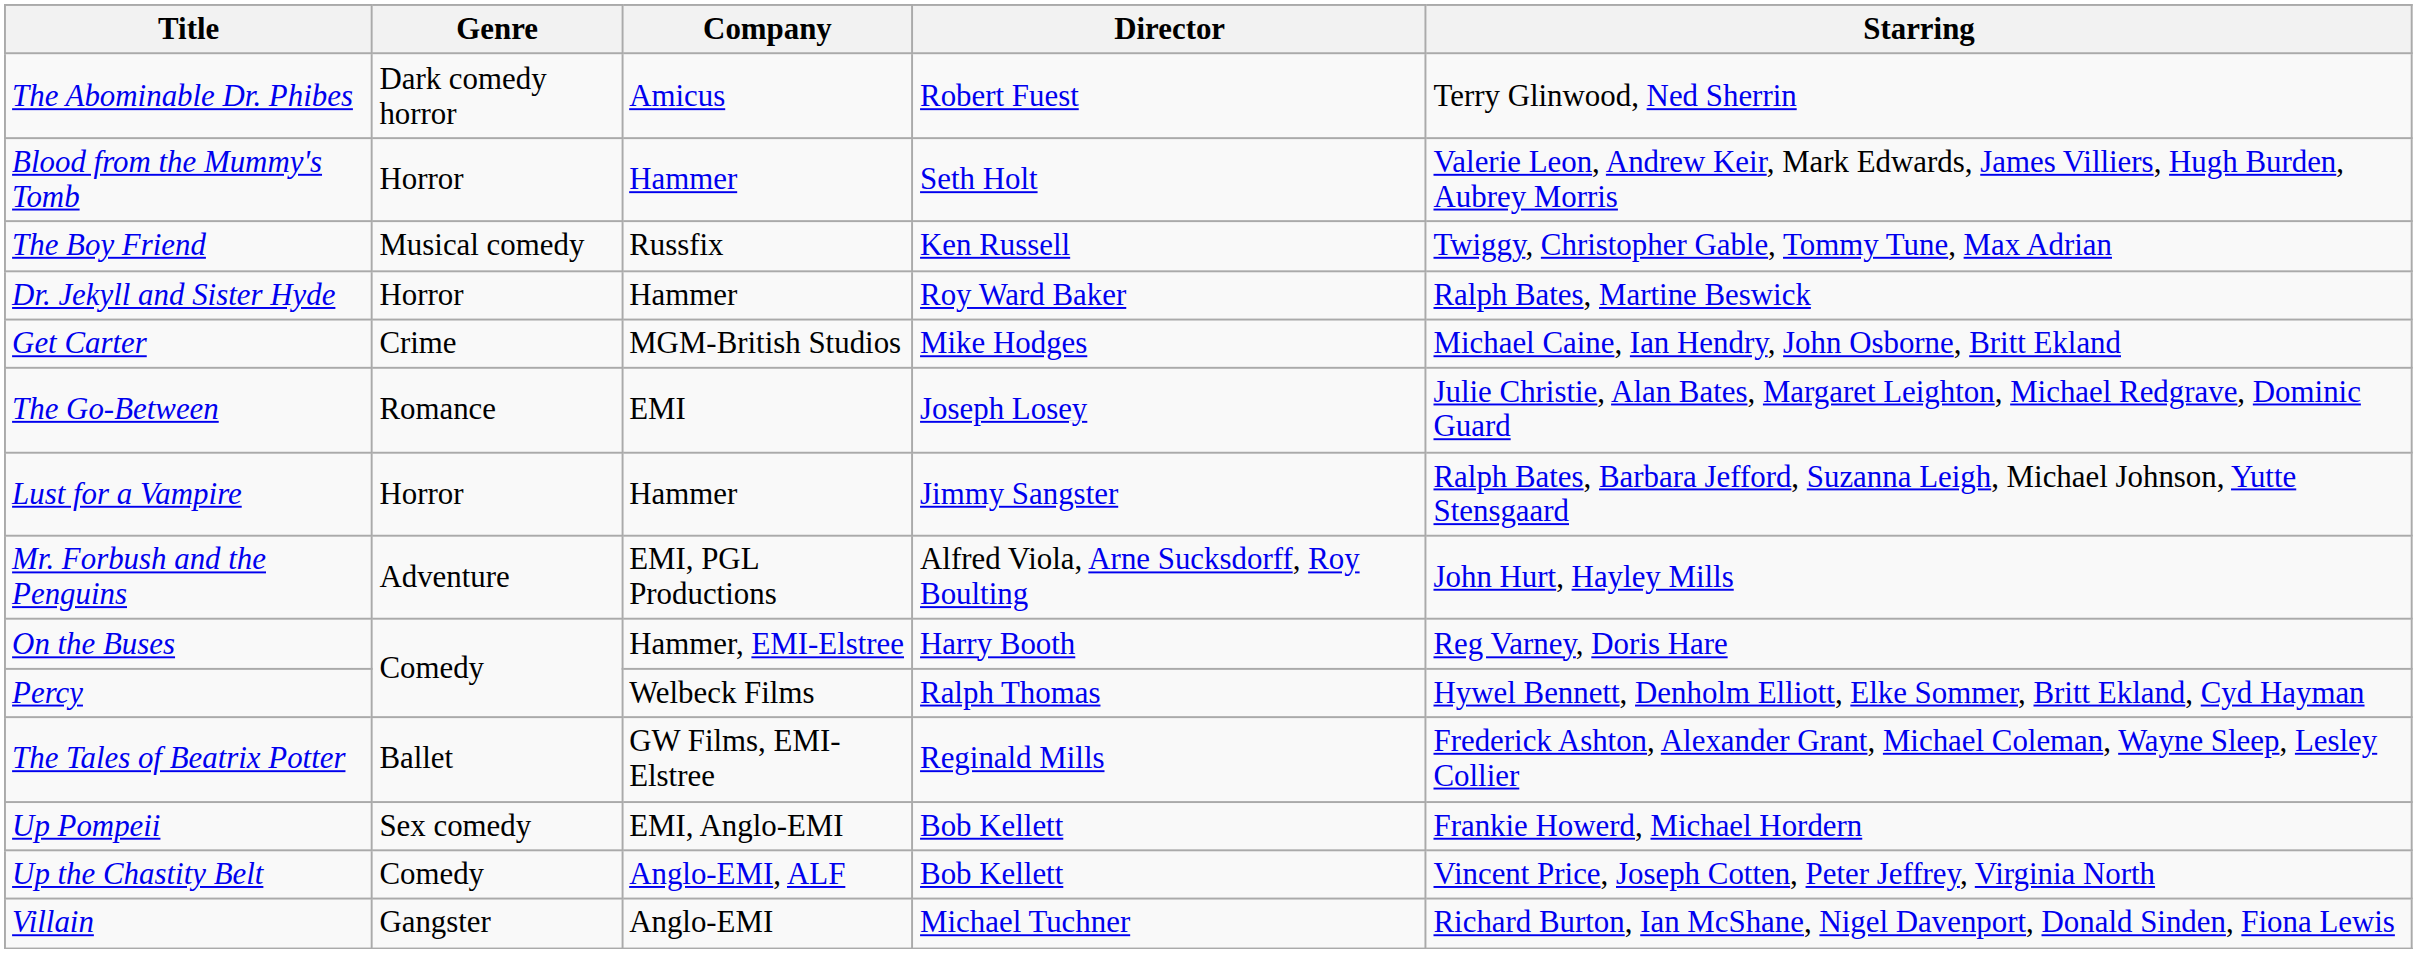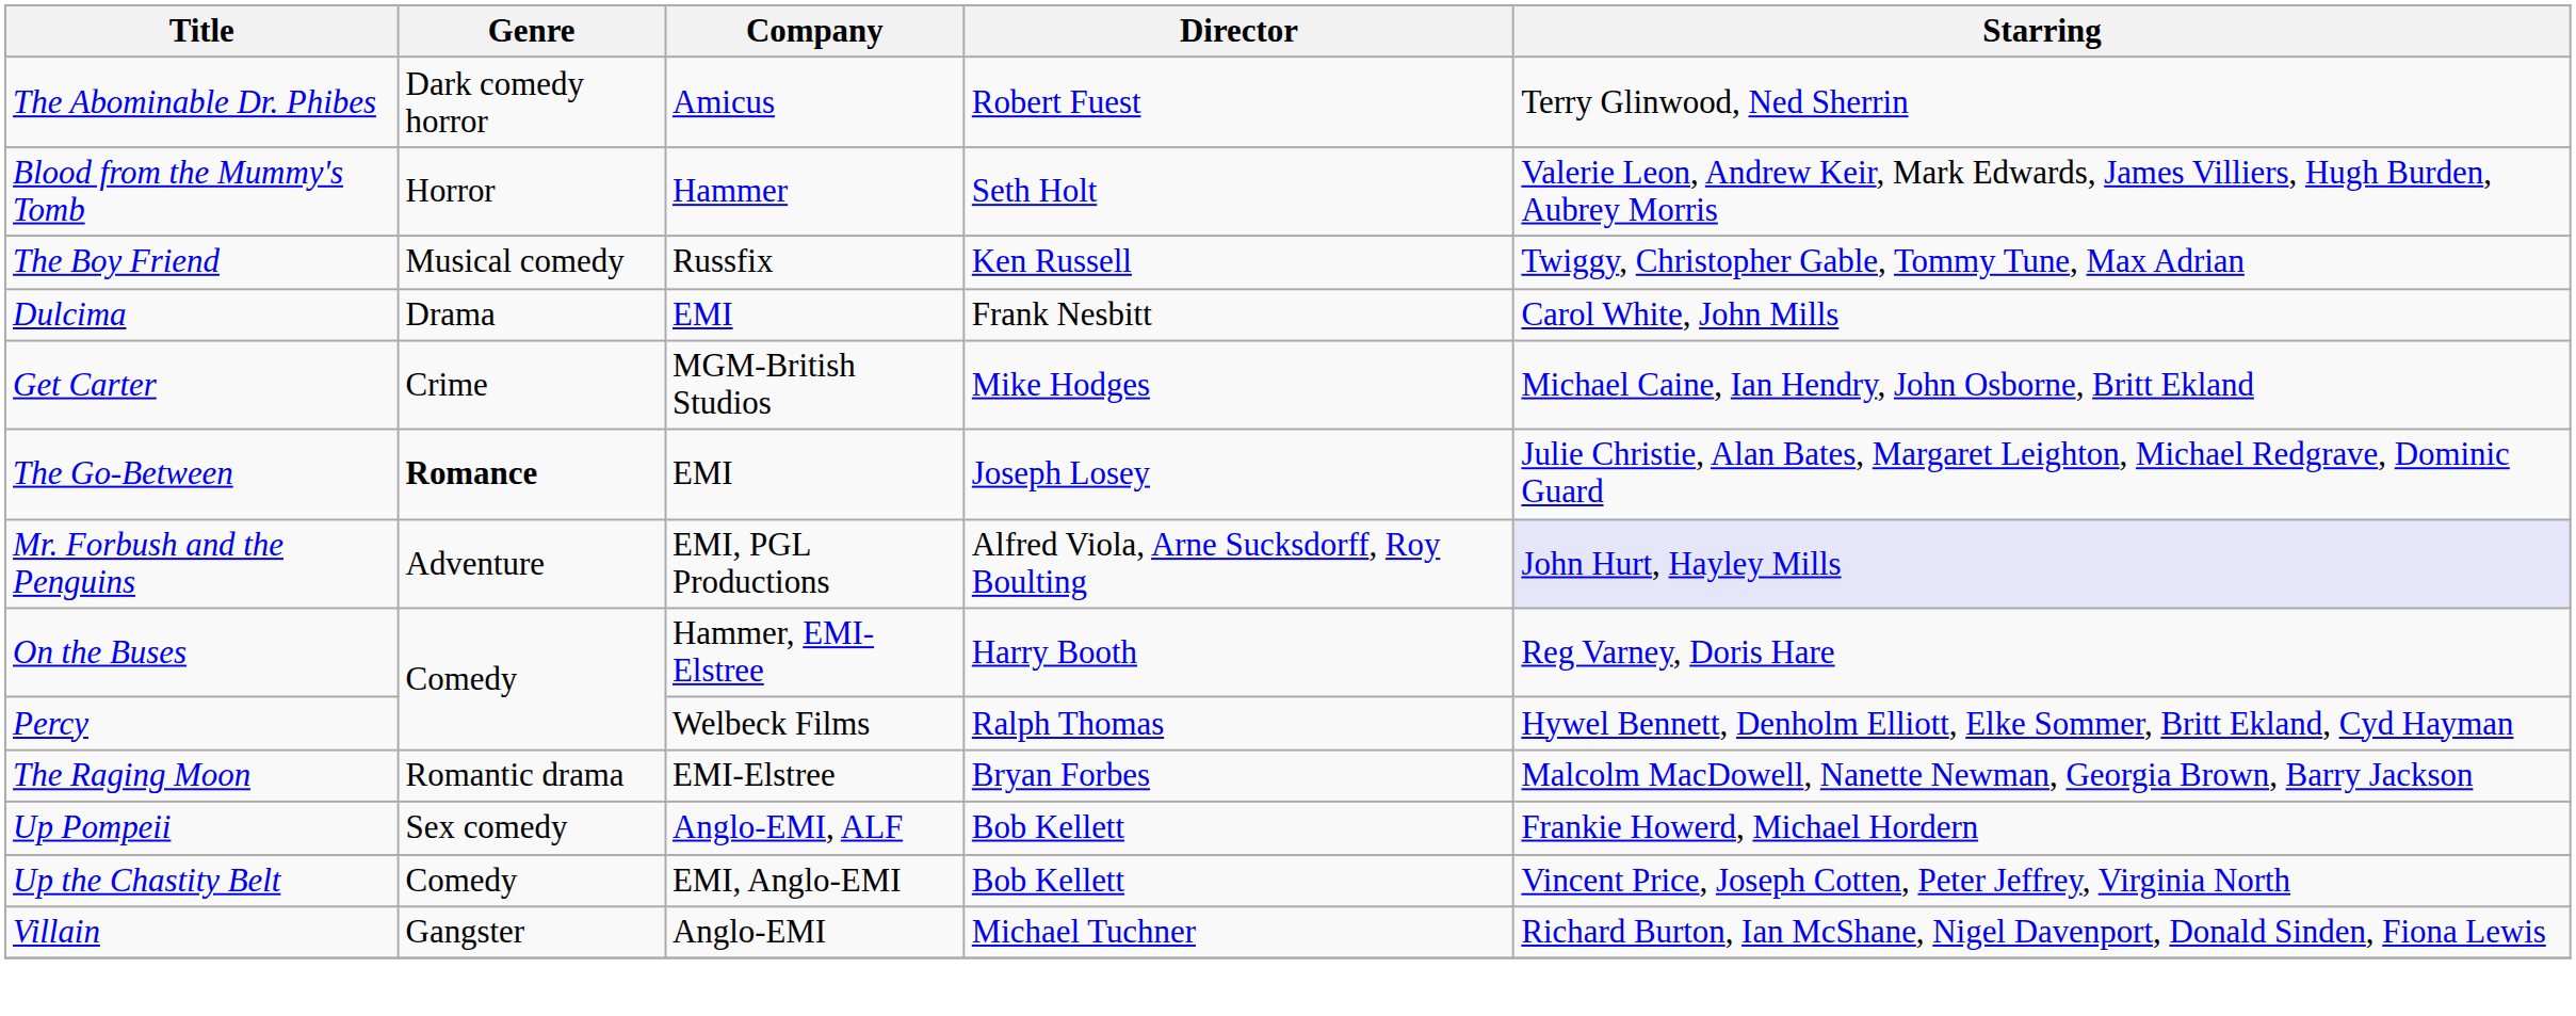 <table class="wikitable unsortable">
 <tr>
 <th>Title</th>
 <th>Genre</th>
 <th>Company</th>
 <th>Director</th>
 <th>Starring</th>
 </tr>
 <tr>
 <td><em><a href='#'>The Abominable Dr. Phibes</a></em></td>
 <td>Dark comedy horror</td>
 <td><a href='#'>Amicus</a></td>
 <td><a href='#'>Robert Fuest</a></td>
 <td>Terry Glinwood, <a href='#'>Ned Sherrin</a></td>
 </tr>
 <tr>
 <td><em><a href='#'>Blood from the Mummy's Tomb</a></em></td>
 <td>Horror</td>
 <td><a href='#'>Hammer</a></td>
 <td><a href='#'>Seth Holt</a></td>
 <td><a href='#'>Valerie Leon</a>, <a href='#'>Andrew Keir</a>, Mark Edwards, <a href='#'>James Villiers</a>, <a href='#'>Hugh Burden</a>, <a href='#'>Aubrey Morris</a></td>
 </tr>
 <tr>
 <td><em><a href='#'>The Boy Friend</a></em></td>
 <td>Musical comedy</td>
 <td>Russfix</td>
 <td><a href='#'>Ken Russell</a></td>
 <td><a href='#'>Twiggy</a>, <a href='#'>Christopher Gable</a>, <a href='#'>Tommy Tune</a>, <a href='#'>Max Adrian</a></td>
 </tr>
 <tr>
-<td><em><a href='#'>Dr. Jekyll and Sister Hyde</a></em></td>
-<td>Horror</td>
-<td>Hammer</td>
-<td><a href='#'>Roy Ward Baker</a></td>
-<td><a href='#'>Ralph Bates</a>, <a href='#'>Martine Beswick</a></td>
+<td><em><a href='#'>Dulcima</a></em></td>
+<td>Drama</td>
+<td><a href='#'>EMI</a></td>
+<td>Frank Nesbitt</td>
+<td><a href='#'>Carol White</a>, <a href='#'>John Mills</a></td>
 </tr>
 <tr>
 <td><em><a href='#'>Get Carter</a></em></td>
 <td>Crime</td>
 <td>MGM-British Studios</td>
 <td><a href='#'>Mike Hodges</a></td>
 <td><a href='#'>Michael Caine</a>, <a href='#'>Ian Hendry</a>, <a href='#'>John Osborne</a>, <a href='#'>Britt Ekland</a></td>
 </tr>
 <tr>
 <td><em><a href='#'>The Go-Between</a></em></td>
-<td>Romance</td>
+<td><strong>Romance</strong></td>
 <td>EMI</td>
 <td><a href='#'>Joseph Losey</a></td>
 <td><a href='#'>Julie Christie</a>, <a href='#'>Alan Bates</a>, <a href='#'>Margaret Leighton</a>, <a href='#'>Michael Redgrave</a>, <a href='#'>Dominic Guard</a></td>
-</tr>
-<tr>
-<td><em><a href='#'>Lust for a Vampire</a></em></td>
-<td>Horror</td>
-<td>Hammer</td>
-<td><a href='#'>Jimmy Sangster</a></td>
-<td><a href='#'>Ralph Bates</a>, <a href='#'>Barbara Jefford</a>, <a href='#'>Suzanna Leigh</a>, Michael Johnson, <a href='#'>Yutte Stensgaard</a></td>
 </tr>
 <tr>
 <td><em><a href='#'>Mr. Forbush and the Penguins</a></em></td>
 <td>Adventure</td>
 <td>EMI, PGL Productions</td>
 <td>Alfred Viola, <a href='#'>Arne Sucksdorff</a>, <a href='#'>Roy Boulting</a></td>
-<td><a href='#'>John Hurt</a>, <a href='#'>Hayley Mills</a></td>
+<td style="background: lavender;"><a href='#'>John Hurt</a>, <a href='#'>Hayley Mills</a></td>
 </tr>
 <tr>
 <td><em><a href='#'>On the Buses</a></em></td>
 <td rowspan="2">Comedy</td>
 <td>Hammer, <a href='#'>EMI-Elstree</a></td>
 <td><a href='#'>Harry Booth</a></td>
 <td><a href='#'>Reg Varney</a>, <a href='#'>Doris Hare</a></td>
 </tr>
 <tr>
 <td><em><a href='#'>Percy</a></em></td>
 <td>Welbeck Films</td>
 <td><a href='#'>Ralph Thomas</a></td>
 <td><a href='#'>Hywel Bennett</a>, <a href='#'>Denholm Elliott</a>, <a href='#'>Elke Sommer</a>, <a href='#'>Britt Ekland</a>, <a href='#'>Cyd Hayman</a></td>
 </tr>
 <tr>
-<td><em><a href='#'>The Tales of Beatrix Potter</a></em></td>
-<td>Ballet</td>
-<td>GW Films, EMI-Elstree</td>
-<td><a href='#'>Reginald Mills</a></td>
-<td><a href='#'>Frederick Ashton</a>, <a href='#'>Alexander Grant</a>, <a href='#'>Michael Coleman</a>, <a href='#'>Wayne Sleep</a>, <a href='#'>Lesley Collier</a></td>
+<td><em><a href='#'>The Raging Moon</a></em></td>
+<td>Romantic drama</td>
+<td>EMI-Elstree</td>
+<td><a href='#'>Bryan Forbes</a></td>
+<td><a href='#'>Malcolm MacDowell</a>, <a href='#'>Nanette Newman</a>, <a href='#'>Georgia Brown</a>, <a href='#'>Barry Jackson</a></td>
 </tr>
 <tr>
 <td><em><a href='#'>Up Pompeii</a></em></td>
 <td>Sex comedy</td>
-<td>EMI, Anglo-EMI</td>
+<td><a href='#'>Anglo-EMI</a>, <a href='#'>ALF</a></td>
 <td><a href='#'>Bob Kellett</a></td>
 <td><a href='#'>Frankie Howerd</a>, <a href='#'>Michael Hordern</a></td>
 </tr>
 <tr>
 <td><em><a href='#'>Up the Chastity Belt</a></em></td>
 <td>Comedy</td>
-<td><a href='#'>Anglo-EMI</a>, <a href='#'>ALF</a></td>
+<td>EMI, Anglo-EMI</td>
 <td><a href='#'>Bob Kellett</a></td>
 <td><a href='#'>Vincent Price</a>, <a href='#'>Joseph Cotten</a>, <a href='#'>Peter Jeffrey</a>, <a href='#'>Virginia North</a></td>
 </tr>
 <tr>
 <td><em><a href='#'>Villain</a></em></td>
 <td>Gangster</td>
 <td>Anglo-EMI</td>
 <td><a href='#'>Michael Tuchner</a></td>
 <td><a href='#'>Richard Burton</a>, <a href='#'>Ian McShane</a>, <a href='#'>Nigel Davenport</a>, <a href='#'>Donald Sinden</a>, <a href='#'>Fiona Lewis</a></td>
 </tr>
 <tr>
 </tr>
 </table>
